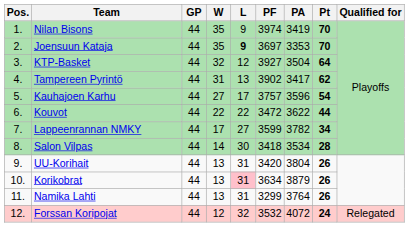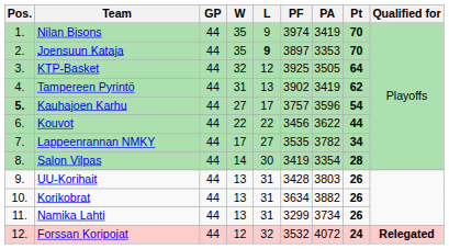 <table class="wikitable sortable" style="text-align: center;">
 <tr>
 <th width=30>Pos.</th>
 <th width=220>Team</th>
 <th width=30>GP</th>
 <th width=30>W</th>
 <th width=30>L</th>
 <th width=30>PF</th>
 <th width=30>PA</th>
 <th width=30>Pt</th>
 <th width=>Qualified for</th>
 </tr>
 <tr bgcolor="#ACE1AF">
 <td>1.</td>
 <td align="left"><a href='#'>Nilan Bisons</a></td>
 <td>44</td>
 <td>35</td>
 <td>9</td>
 <td>3974</td>
 <td>3419</td>
 <td><strong>70</strong></td>
 <td rowspan=8>Playoffs</td>
 </tr>
 <tr bgcolor="#ACE1AF">
 <td>2.</td>
 <td align="left"><a href='#'>Joensuun Kataja</a></td>
 <td>44</td>
 <td>35</td>
 <td><strong>9</strong></td>
-<td>3697</td>
+<td>3897</td>
 <td>3353</td>
 <td><strong>70</strong></td>
 </tr>
 <tr bgcolor="#ACE1AF">
 <td>3.</td>
 <td align="left"><a href='#'>KTP-Basket</a></td>
 <td>44</td>
 <td>32</td>
 <td>12</td>
-<td>3927</td>
-<td>3504</td>
+<td>3925</td>
+<td>3505</td>
 <td><strong>64</strong></td>
 </tr>
 <tr bgcolor="#ACE1AF">
 <td>4.</td>
 <td align="left"><a href='#'>Tampereen Pyrintö</a></td>
 <td>44</td>
 <td>31</td>
 <td>13</td>
 <td>3902</td>
-<td>3417</td>
+<td>3419</td>
 <td><strong>62</strong></td>
 </tr>
 <tr bgcolor="#ACE1AF">
-<td>5.</td>
+<td><strong>5.</strong></td>
 <td align="left"><a href='#'>Kauhajoen Karhu</a></td>
 <td>44</td>
 <td>27</td>
 <td>17</td>
 <td>3757</td>
 <td>3596</td>
 <td><strong>54</strong></td>
 </tr>
 <tr bgcolor="#ACE1AF">
 <td>6.</td>
 <td align="left"><a href='#'>Kouvot</a></td>
 <td>44</td>
 <td>22</td>
 <td>22</td>
-<td>3472</td>
+<td>3456</td>
 <td>3622</td>
 <td><strong>44</strong></td>
 </tr>
 <tr bgcolor="#ACE1AF">
 <td>7.</td>
 <td align="left"><a href='#'>Lappeenrannan NMKY</a></td>
 <td>44</td>
 <td>17</td>
 <td>27</td>
-<td>3599</td>
+<td>3535</td>
 <td>3782</td>
 <td><strong>34</strong></td>
 </tr>
 <tr bgcolor="#ACE1AF">
 <td>8.</td>
 <td align="left"><a href='#'>Salon Vilpas</a></td>
 <td>44</td>
 <td>14</td>
 <td>30</td>
-<td>3418</td>
-<td>3534</td>
+<td>3419</td>
+<td>3354</td>
 <td><strong>28</strong></td>
 </tr>
 <tr>
 <td>9.</td>
 <td align="left"><a href='#'>UU-Korihait</a></td>
 <td>44</td>
 <td>13</td>
 <td>31</td>
-<td>3420</td>
-<td>3804</td>
+<td>3428</td>
+<td>3803</td>
 <td><strong>26</strong></td>
 </tr>
 <tr>
 <td>10.</td>
 <td align="left"><a href='#'>Korikobrat</a></td>
 <td>44</td>
 <td>13</td>
-<td style="background: pink;">31</td>
+<td>31</td>
 <td>3634</td>
-<td>3879</td>
+<td>3882</td>
 <td><strong>26</strong></td>
 </tr>
 <tr>
 <td>11.</td>
 <td align="left"><a href='#'>Namika Lahti</a></td>
 <td>44</td>
 <td>13</td>
 <td>31</td>
 <td>3299</td>
-<td>3764</td>
+<td>3734</td>
 <td><strong>26</strong></td>
 </tr>
 <tr bgcolor="#FFCCCC">
 <td>12.</td>
 <td align="left"><a href='#'>Forssan Koripojat</a></td>
 <td>44</td>
 <td>12</td>
 <td>32</td>
 <td>3532</td>
 <td>4072</td>
 <td><strong>24</strong></td>
-<td>Relegated</td>
+<td><strong>Relegated</strong></td>
 </tr>
 </table>
